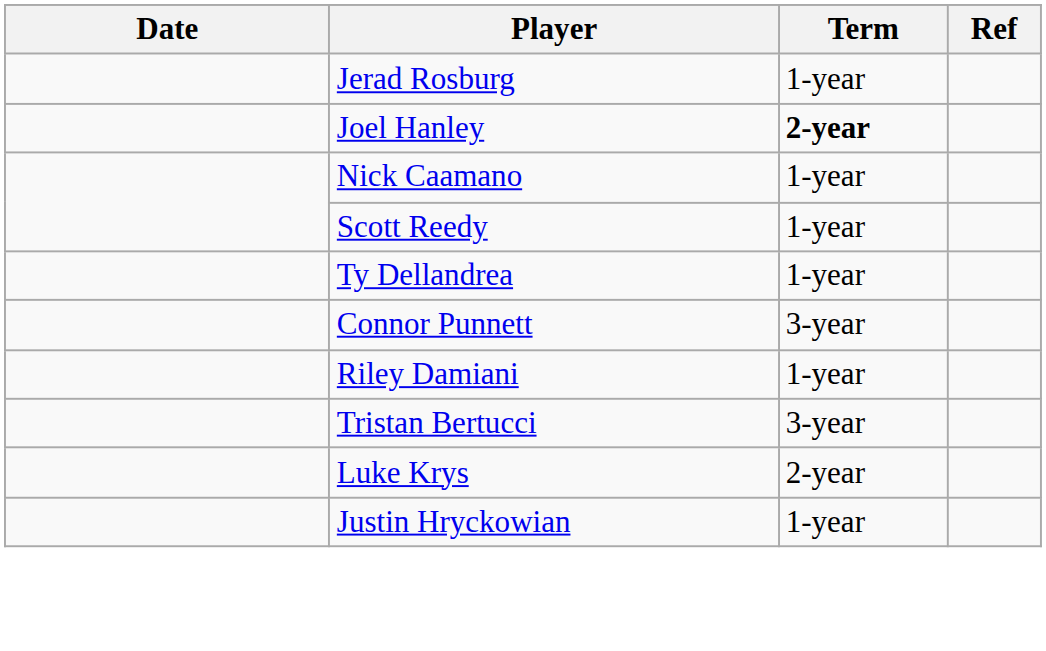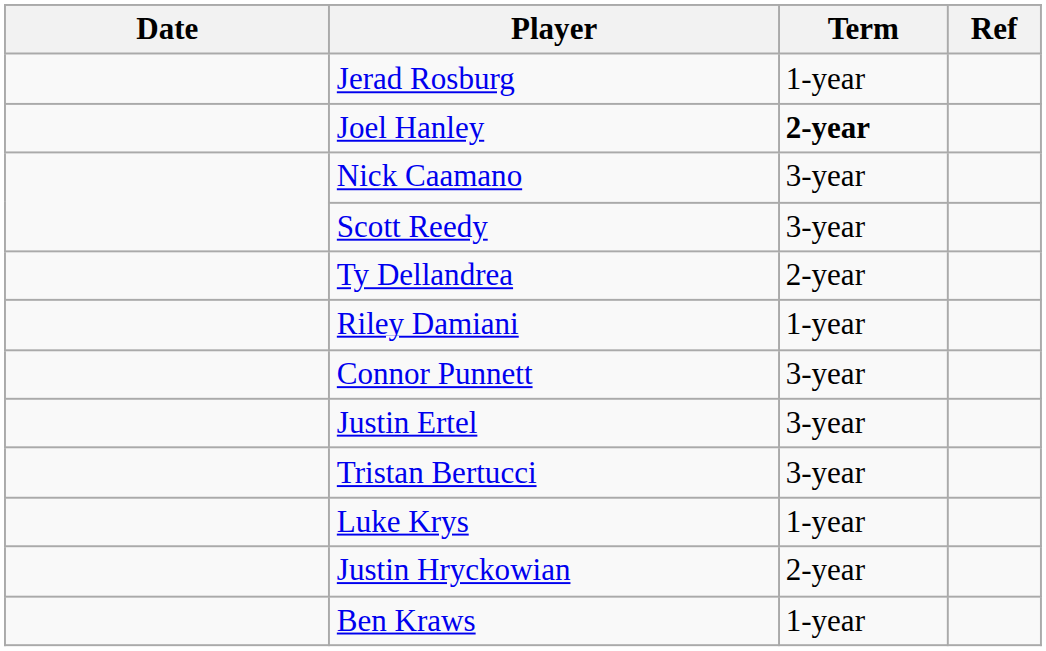 <table class="wikitable">
 <tr>
 <th style="width: 10em;">Date</th>
 <th style="width: 14em;">Player</th>
 <th style="width: 5em;">Term</th>
 <th style="width: 2.5em;">Ref</th>
 </tr>
 <tr>
 <td></td>
 <td><a href='#'>Jerad Rosburg</a></td>
 <td>1-year</td>
 <td></td>
 </tr>
 <tr>
 <td></td>
 <td><a href='#'>Joel Hanley</a></td>
 <td><strong>2-year</strong></td>
 <td></td>
 </tr>
 <tr>
 <td rowspan=2></td>
 <td><a href='#'>Nick Caamano</a></td>
-<td>1-year</td>
+<td>3-year</td>
 <td></td>
 </tr>
 <tr>
 <td><a href='#'>Scott Reedy</a></td>
-<td>1-year</td>
+<td>3-year</td>
 <td></td>
 </tr>
 <tr>
 <td></td>
 <td><a href='#'>Ty Dellandrea</a></td>
+<td>2-year</td>
+<td></td>
+</tr>
+<tr>
+<td></td>
+<td><a href='#'>Riley Damiani</a></td>
 <td>1-year</td>
 <td></td>
 </tr>
 <tr>
 <td></td>
 <td><a href='#'>Connor Punnett</a></td>
 <td>3-year</td>
 <td></td>
 </tr>
 <tr>
 <td></td>
-<td><a href='#'>Riley Damiani</a></td>
-<td>1-year</td>
+<td><a href='#'>Justin Ertel</a></td>
+<td>3-year</td>
 <td></td>
 </tr>
 <tr>
 <td></td>
 <td><a href='#'>Tristan Bertucci</a></td>
 <td>3-year</td>
 <td></td>
 </tr>
 <tr>
 <td></td>
 <td><a href='#'>Luke Krys</a></td>
+<td>1-year</td>
+<td></td>
+</tr>
+<tr>
+<td></td>
+<td><a href='#'>Justin Hryckowian</a></td>
 <td>2-year</td>
 <td></td>
 </tr>
 <tr>
 <td></td>
-<td><a href='#'>Justin Hryckowian</a></td>
+<td><a href='#'>Ben Kraws</a></td>
 <td>1-year</td>
 <td></td>
 </tr>
 </table>
